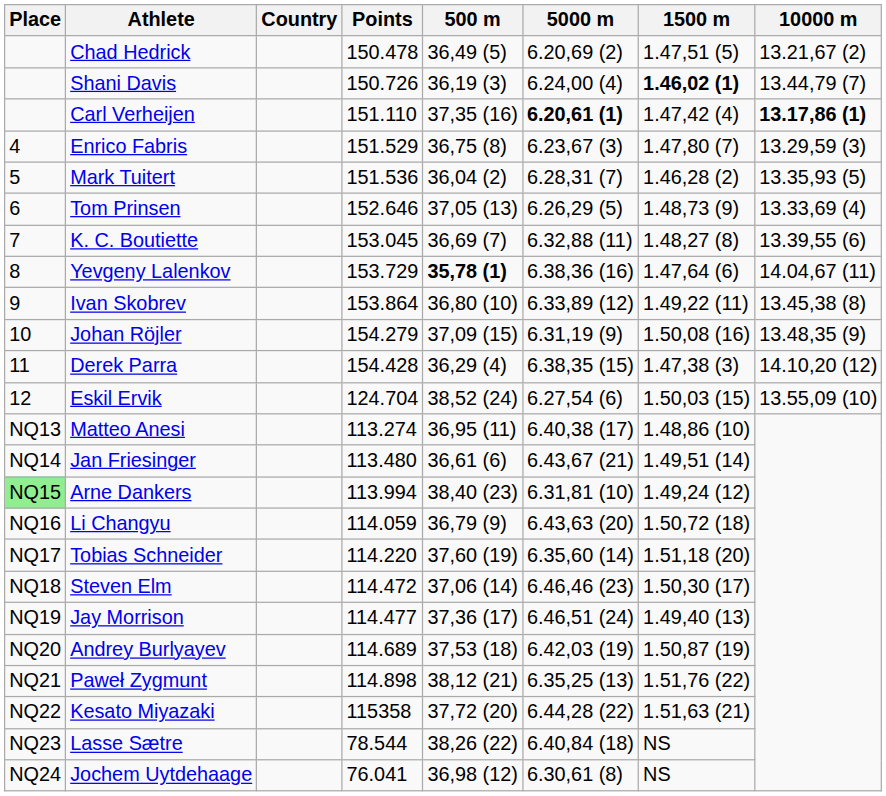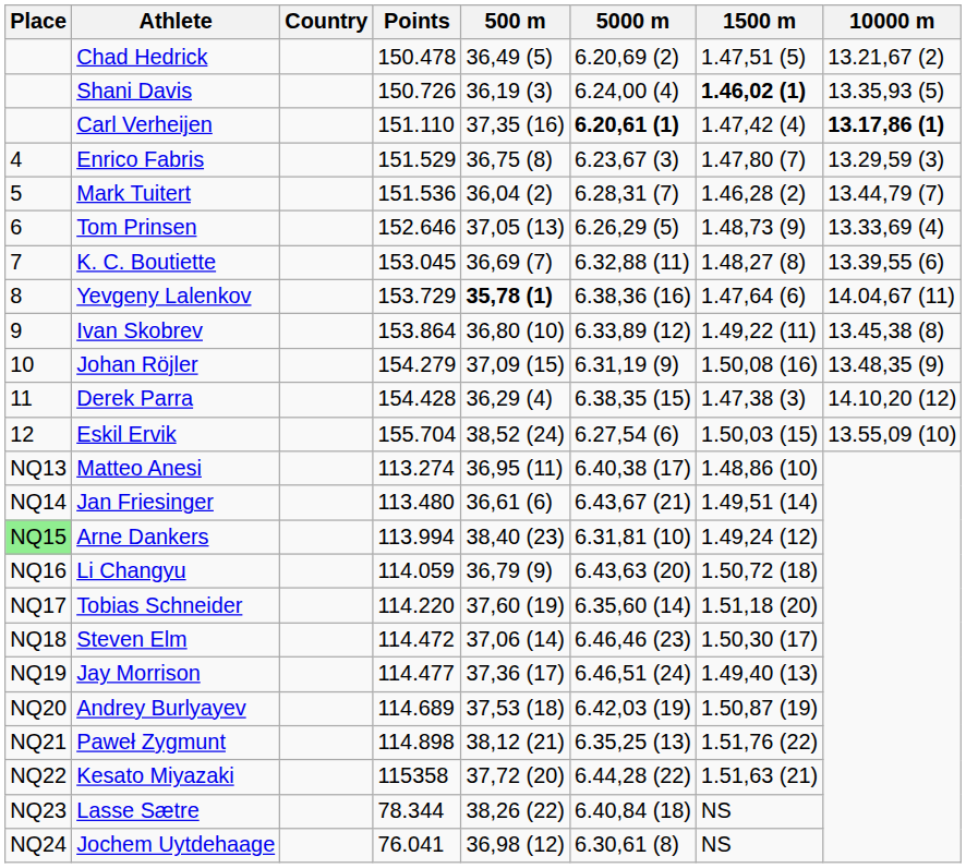 <table class="wikitable sortable" border="1">
 <tr>
 <th>Place</th>
 <th>Athlete</th>
 <th>Country</th>
 <th>Points</th>
 <th>500 m</th>
 <th>5000 m</th>
 <th>1500 m</th>
 <th>10000 m</th>
 </tr>
 <tr>
 <td></td>
 <td><a href='#'>Chad Hedrick</a></td>
 <td></td>
 <td>150.478</td>
 <td>36,49 (5)</td>
 <td>6.20,69 (2)</td>
 <td>1.47,51 (5)</td>
 <td>13.21,67 (2)</td>
 </tr>
 <tr>
 <td></td>
 <td><a href='#'>Shani Davis</a></td>
 <td></td>
 <td>150.726</td>
 <td>36,19 (3)</td>
 <td>6.24,00 (4)</td>
 <td><strong>1.46,02 (1)</strong></td>
-<td>13.44,79 (7)</td>
+<td>13.35,93 (5)</td>
 </tr>
 <tr>
 <td></td>
 <td><a href='#'>Carl Verheijen</a></td>
 <td></td>
 <td>151.110</td>
 <td>37,35 (16)</td>
 <td><strong>6.20,61 (1)</strong></td>
 <td>1.47,42 (4)</td>
 <td><strong>13.17,86 (1)</strong></td>
 </tr>
 <tr>
 <td>4</td>
 <td><a href='#'>Enrico Fabris</a></td>
 <td></td>
 <td>151.529</td>
 <td>36,75 (8)</td>
 <td>6.23,67 (3)</td>
 <td>1.47,80 (7)</td>
 <td>13.29,59 (3)</td>
 </tr>
 <tr>
 <td>5</td>
 <td><a href='#'>Mark Tuitert</a></td>
 <td></td>
 <td>151.536</td>
 <td>36,04 (2)</td>
 <td>6.28,31 (7)</td>
 <td>1.46,28 (2)</td>
-<td>13.35,93 (5)</td>
+<td>13.44,79 (7)</td>
 </tr>
 <tr>
 <td>6</td>
 <td><a href='#'>Tom Prinsen</a></td>
 <td></td>
 <td>152.646</td>
 <td>37,05 (13)</td>
 <td>6.26,29 (5)</td>
 <td>1.48,73 (9)</td>
 <td>13.33,69 (4)</td>
 </tr>
 <tr>
 <td>7</td>
 <td><a href='#'>K. C. Boutiette</a></td>
 <td></td>
 <td>153.045</td>
 <td>36,69 (7)</td>
 <td>6.32,88 (11)</td>
 <td>1.48,27 (8)</td>
 <td>13.39,55 (6)</td>
 </tr>
 <tr>
 <td>8</td>
 <td><a href='#'>Yevgeny Lalenkov</a></td>
 <td></td>
 <td>153.729</td>
 <td><strong>35,78 (1)</strong></td>
 <td>6.38,36 (16)</td>
 <td>1.47,64 (6)</td>
 <td>14.04,67 (11)</td>
 </tr>
 <tr>
 <td>9</td>
 <td><a href='#'>Ivan Skobrev</a></td>
 <td></td>
 <td>153.864</td>
 <td>36,80 (10)</td>
 <td>6.33,89 (12)</td>
 <td>1.49,22 (11)</td>
 <td>13.45,38 (8)</td>
 </tr>
 <tr>
 <td>10</td>
 <td><a href='#'>Johan Röjler</a></td>
 <td></td>
 <td>154.279</td>
 <td>37,09 (15)</td>
 <td>6.31,19 (9)</td>
 <td>1.50,08 (16)</td>
 <td>13.48,35 (9)</td>
 </tr>
 <tr>
 <td>11</td>
 <td><a href='#'>Derek Parra</a></td>
 <td></td>
 <td>154.428</td>
 <td>36,29 (4)</td>
 <td>6.38,35 (15)</td>
 <td>1.47,38 (3)</td>
 <td>14.10,20 (12)</td>
 </tr>
 <tr>
 <td>12</td>
 <td><a href='#'>Eskil Ervik</a></td>
 <td></td>
-<td>124.704</td>
+<td>155.704</td>
 <td>38,52 (24)</td>
 <td>6.27,54 (6)</td>
 <td>1.50,03 (15)</td>
 <td>13.55,09 (10)</td>
 </tr>
 <tr>
 <td>NQ13</td>
 <td><a href='#'>Matteo Anesi</a></td>
 <td></td>
 <td>113.274</td>
 <td>36,95 (11)</td>
 <td>6.40,38 (17)</td>
 <td>1.48,86 (10)</td>
 </tr>
 <tr>
 <td>NQ14</td>
 <td><a href='#'>Jan Friesinger</a></td>
 <td></td>
 <td>113.480</td>
 <td>36,61 (6)</td>
 <td>6.43,67 (21)</td>
 <td>1.49,51 (14)</td>
 </tr>
 <tr>
 <td style="background: lightgreen;">NQ15</td>
 <td><a href='#'>Arne Dankers</a></td>
 <td></td>
 <td>113.994</td>
 <td>38,40 (23)</td>
 <td>6.31,81 (10)</td>
 <td>1.49,24 (12)</td>
 </tr>
 <tr>
 <td>NQ16</td>
 <td><a href='#'>Li Changyu</a></td>
 <td></td>
 <td>114.059</td>
 <td>36,79 (9)</td>
 <td>6.43,63 (20)</td>
 <td>1.50,72 (18)</td>
 </tr>
 <tr>
 <td>NQ17</td>
 <td><a href='#'>Tobias Schneider</a></td>
 <td></td>
 <td>114.220</td>
 <td>37,60 (19)</td>
 <td>6.35,60 (14)</td>
 <td>1.51,18 (20)</td>
 </tr>
 <tr>
 <td>NQ18</td>
 <td><a href='#'>Steven Elm</a></td>
 <td></td>
 <td>114.472</td>
 <td>37,06 (14)</td>
 <td>6.46,46 (23)</td>
 <td>1.50,30 (17)</td>
 </tr>
 <tr>
 <td>NQ19</td>
 <td><a href='#'>Jay Morrison</a></td>
 <td></td>
 <td>114.477</td>
 <td>37,36 (17)</td>
 <td>6.46,51 (24)</td>
 <td>1.49,40 (13)</td>
 </tr>
 <tr>
 <td>NQ20</td>
 <td><a href='#'>Andrey Burlyayev</a></td>
 <td></td>
 <td>114.689</td>
 <td>37,53 (18)</td>
 <td>6.42,03 (19)</td>
 <td>1.50,87 (19)</td>
 </tr>
 <tr>
 <td>NQ21</td>
 <td><a href='#'>Paweł Zygmunt</a></td>
 <td></td>
 <td>114.898</td>
 <td>38,12 (21)</td>
 <td>6.35,25 (13)</td>
 <td>1.51,76 (22)</td>
 </tr>
 <tr>
 <td>NQ22</td>
 <td><a href='#'>Kesato Miyazaki</a></td>
 <td></td>
 <td>115358</td>
 <td>37,72 (20)</td>
 <td>6.44,28 (22)</td>
 <td>1.51,63 (21)</td>
 </tr>
 <tr>
 <td>NQ23</td>
 <td><a href='#'>Lasse Sætre</a></td>
 <td></td>
-<td>78.544</td>
+<td>78.344</td>
 <td>38,26 (22)</td>
 <td>6.40,84 (18)</td>
 <td>NS</td>
 </tr>
 <tr>
 <td>NQ24</td>
 <td><a href='#'>Jochem Uytdehaage</a></td>
 <td></td>
 <td>76.041</td>
 <td>36,98 (12)</td>
 <td>6.30,61 (8)</td>
 <td>NS</td>
 </tr>
 </table>
